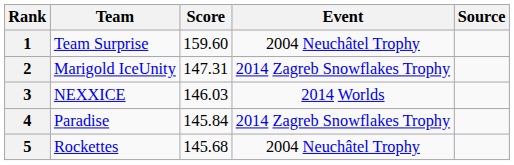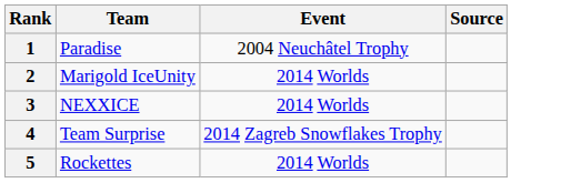 <table class="wikitable sortable" style="text-align:center">
 <tr>
 <th>Rank</th>
 <th>Team</th>
-<th>Score</th>
 <th>Event</th>
 <th>Source</th>
 </tr>
 <tr>
 <th>1</th>
-<td align="left"> <a href='#'>Team Surprise</a></td>
-<td>159.60</td>
+<td align="left"> <a href='#'>Paradise</a></td>
 <td>2004 <a href='#'>Neuchâtel Trophy</a></td>
 <td></td>
 </tr>
 <tr>
 <th>2</th>
 <td align="left"> <a href='#'>Marigold IceUnity</a></td>
-<td>147.31</td>
-<td><a href='#'>2014</a> <a href='#'>Zagreb Snowflakes Trophy</a></td>
+<td><a href='#'>2014</a> <a href='#'>Worlds</a></td>
 <td></td>
 </tr>
 <tr>
 <th>3</th>
 <td align="left"> <a href='#'>NEXXICE</a></td>
-<td>146.03</td>
 <td><a href='#'>2014</a> <a href='#'>Worlds</a></td>
 <td></td>
 </tr>
 <tr>
 <th>4</th>
-<td align="left"> <a href='#'>Paradise</a></td>
-<td>145.84</td>
+<td align="left"> <a href='#'>Team Surprise</a></td>
 <td><a href='#'>2014</a> <a href='#'>Zagreb Snowflakes Trophy</a></td>
 <td></td>
 </tr>
 <tr>
 <th>5</th>
 <td align="left"> <a href='#'>Rockettes</a></td>
-<td>145.68</td>
-<td>2004 <a href='#'>Neuchâtel Trophy</a></td>
+<td><a href='#'>2014</a> <a href='#'>Worlds</a></td>
 <td></td>
 </tr>
 </table>
